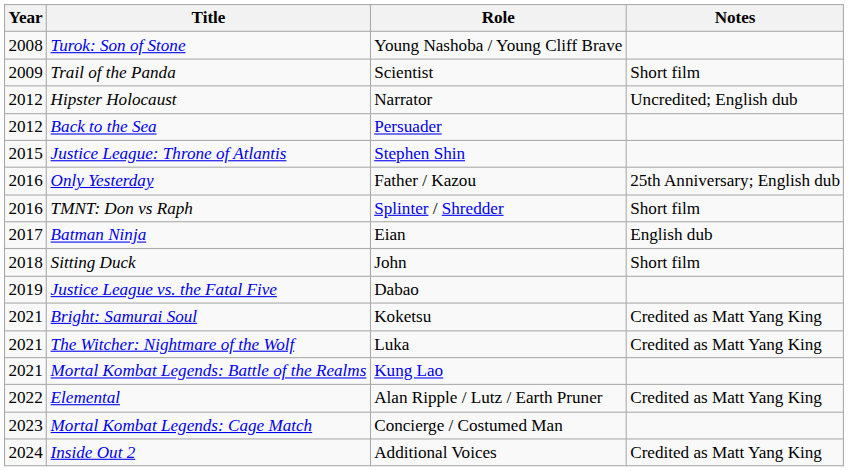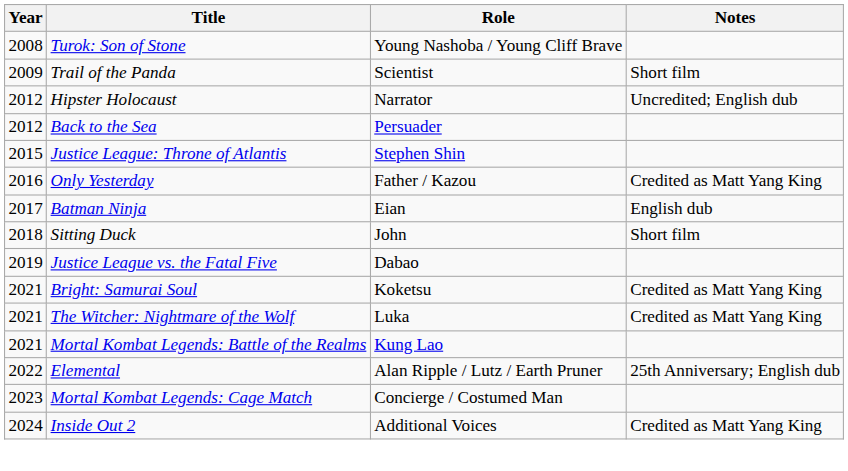 <table class="wikitable sortable">
 <tr>
 <th>Year</th>
 <th>Title</th>
 <th>Role</th>
 <th>Notes</th>
 </tr>
 <tr>
 <td>2008</td>
 <td><em><a href='#'>Turok: Son of Stone</a></em></td>
 <td>Young Nashoba / Young Cliff Brave</td>
 <td></td>
 </tr>
 <tr>
 <td>2009</td>
 <td><em>Trail of the Panda</em></td>
 <td>Scientist</td>
 <td>Short film</td>
 </tr>
 <tr>
 <td>2012</td>
 <td><em>Hipster Holocaust</em></td>
 <td>Narrator</td>
 <td>Uncredited; English dub</td>
 </tr>
 <tr>
 <td>2012</td>
 <td><em><a href='#'>Back to the Sea</a></em></td>
 <td><a href='#'>Persuader</a></td>
 <td></td>
 </tr>
 <tr>
 <td>2015</td>
 <td><em><a href='#'>Justice League: Throne of Atlantis</a></em></td>
 <td><a href='#'>Stephen Shin</a></td>
 <td></td>
 </tr>
 <tr>
 <td>2016</td>
 <td><a href='#'><em>Only Yesterday</em></a></td>
 <td>Father / Kazou</td>
-<td>25th Anniversary; English dub</td>
-</tr>
-<tr>
-<td>2016</td>
-<td><em>TMNT: Don vs Raph</em></td>
-<td><a href='#'>Splinter</a> / <a href='#'>Shredder</a></td>
-<td>Short film</td>
+<td>Credited as Matt Yang King</td>
 </tr>
 <tr>
 <td>2017</td>
 <td><em><a href='#'>Batman Ninja</a></em></td>
 <td>Eian</td>
 <td>English dub</td>
 </tr>
 <tr>
 <td>2018</td>
 <td><em>Sitting Duck</em></td>
 <td>John</td>
 <td>Short film</td>
 </tr>
 <tr>
 <td>2019</td>
 <td><em><a href='#'>Justice League vs. the Fatal Five</a></em></td>
 <td>Dabao</td>
 <td></td>
 </tr>
 <tr>
 <td>2021</td>
 <td><em><a href='#'>Bright: Samurai Soul</a></em></td>
 <td>Koketsu</td>
 <td>Credited as Matt Yang King</td>
 </tr>
 <tr>
 <td>2021</td>
 <td><em><a href='#'>The Witcher: Nightmare of the Wolf</a></em></td>
 <td>Luka</td>
 <td>Credited as Matt Yang King</td>
 </tr>
 <tr>
 <td>2021</td>
 <td><em><a href='#'>Mortal Kombat Legends: Battle of the Realms</a></em></td>
 <td><a href='#'>Kung Lao</a></td>
 <td></td>
 </tr>
 <tr>
 <td>2022</td>
 <td><em><a href='#'>Elemental</a></em></td>
 <td>Alan Ripple / Lutz / Earth Pruner</td>
-<td>Credited as Matt Yang King</td>
+<td>25th Anniversary; English dub</td>
 </tr>
 <tr>
 <td>2023</td>
 <td><em><a href='#'>Mortal Kombat Legends: Cage Match</a></em></td>
 <td>Concierge / Costumed Man</td>
 <td></td>
 </tr>
 <tr>
 <td>2024</td>
 <td><a href='#'><em>Inside Out 2</em></a></td>
 <td>Additional Voices</td>
 <td>Credited as Matt Yang King</td>
 </tr>
 </table>
